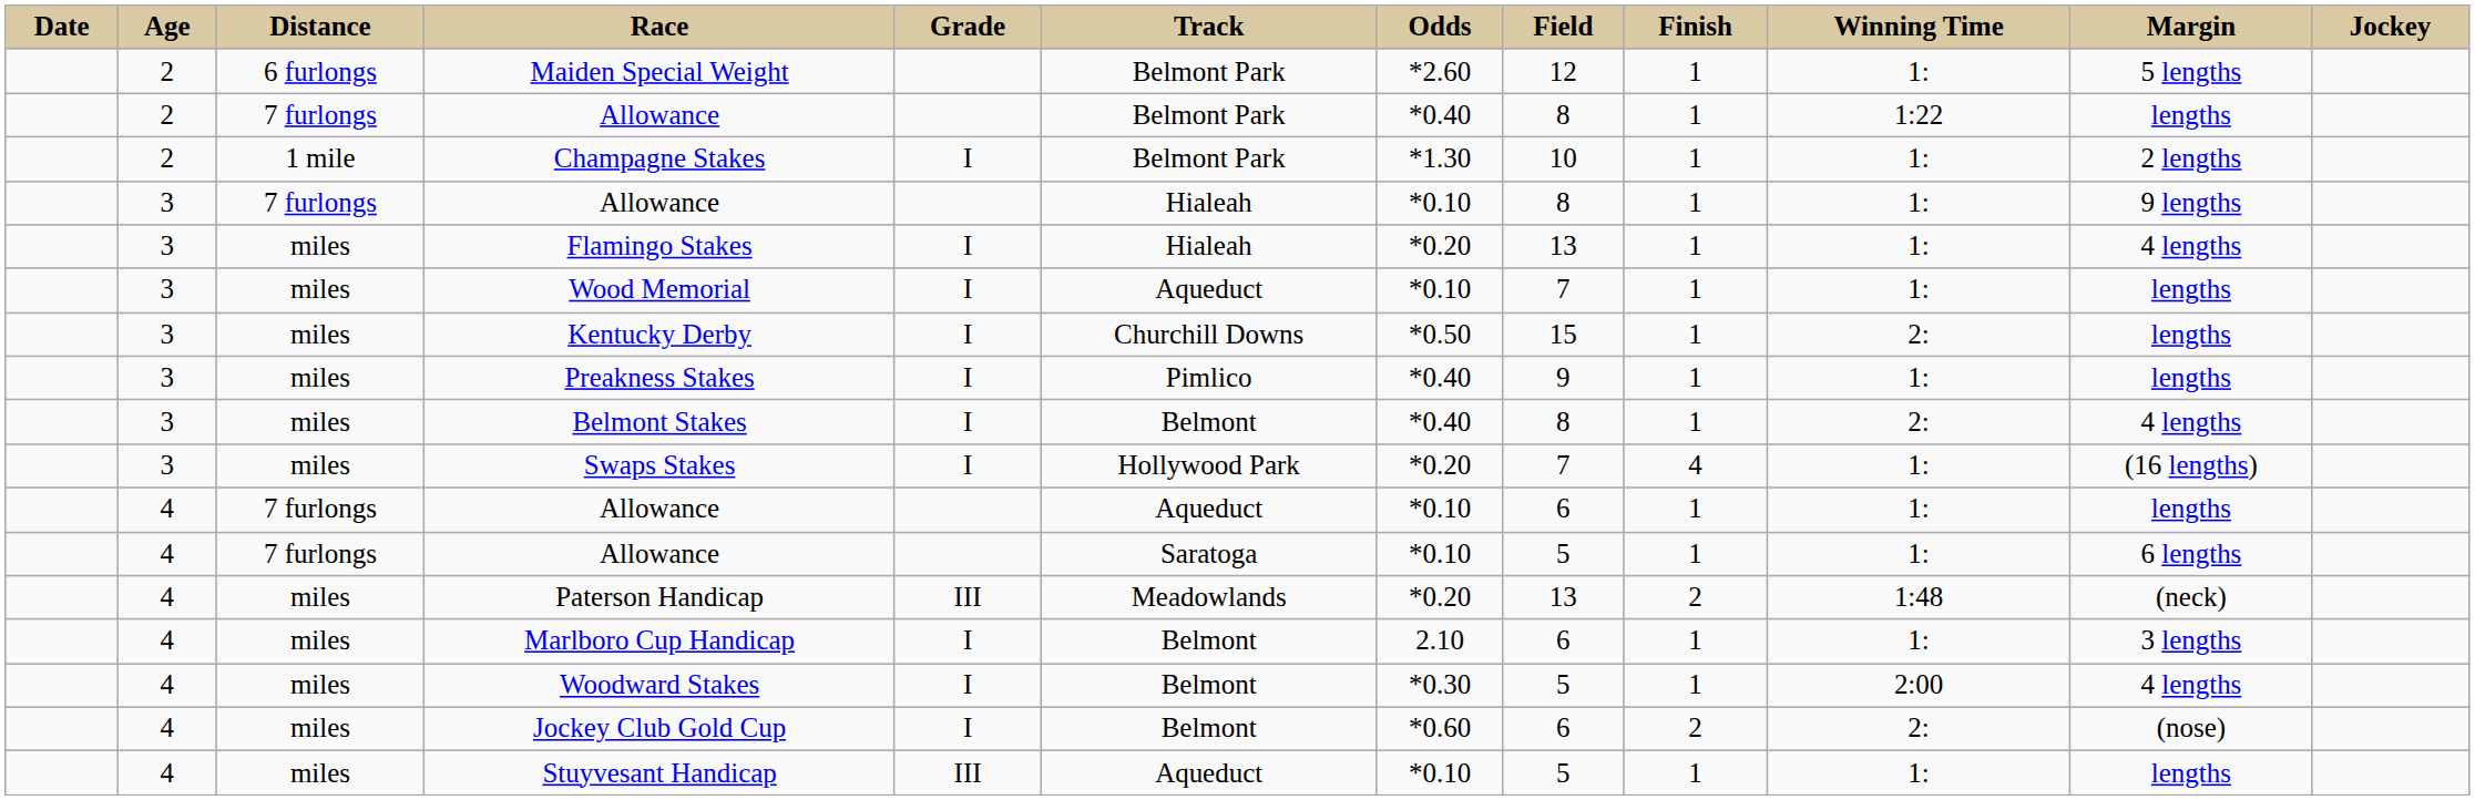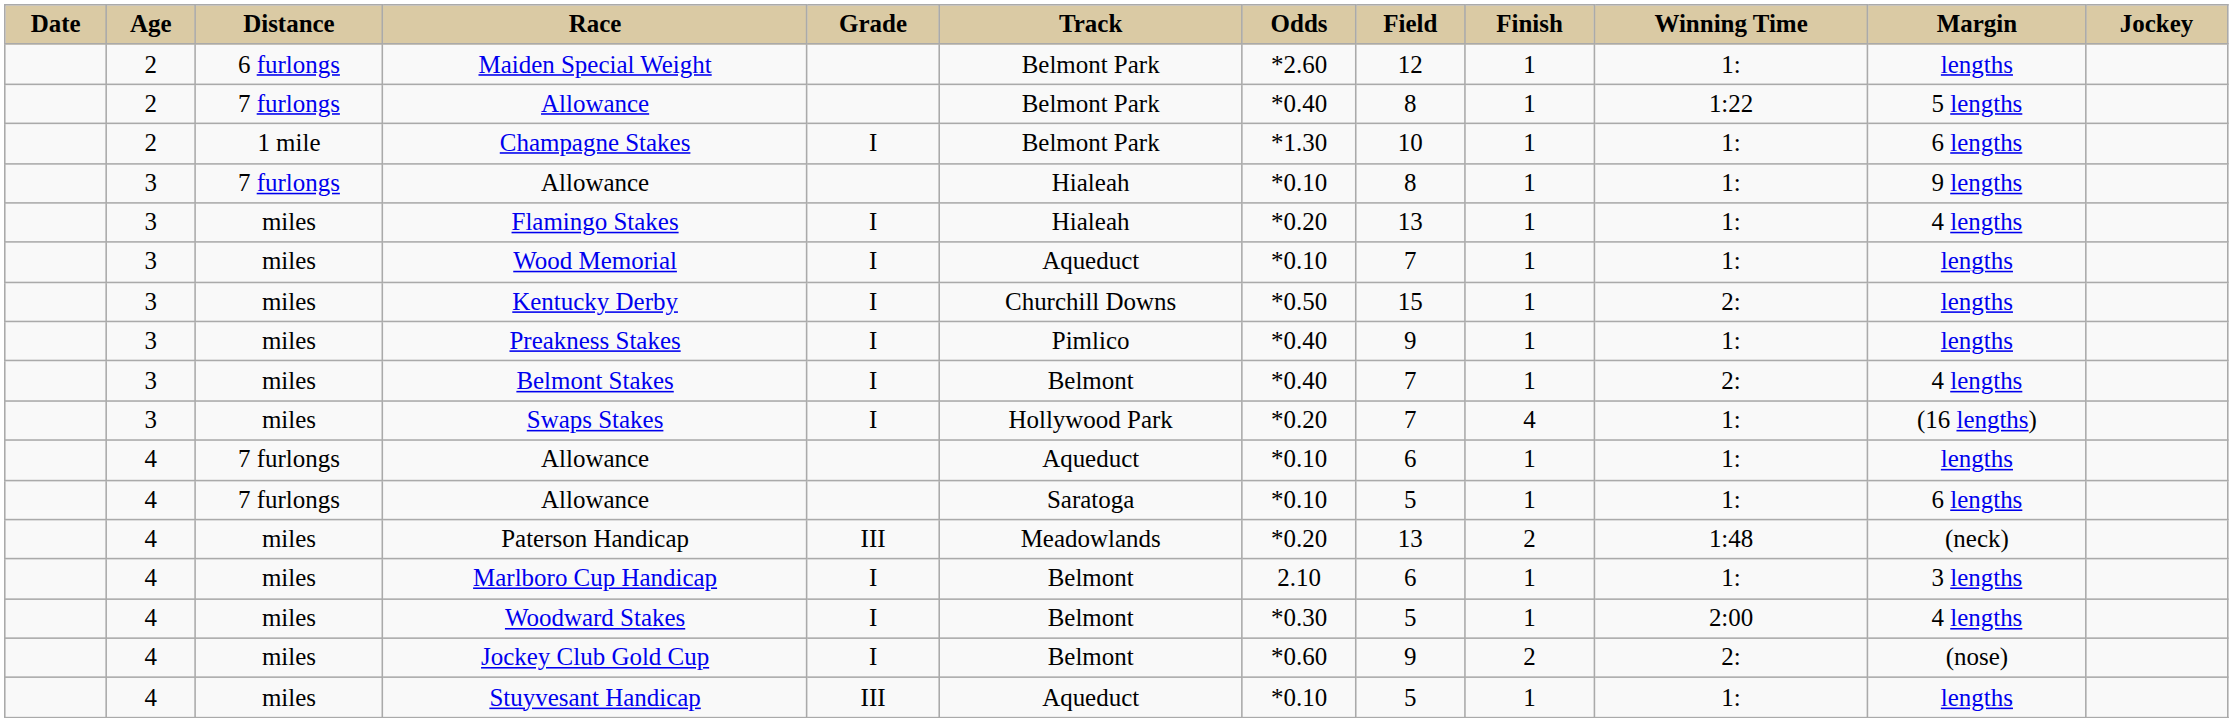 <table class = "wikitable sortable" style="text-align:center; width:90%">
 <tr>
 <th scope="col" style="background:#dacaa4;">Date</th>
 <th scope="col" style="background:#dacaa4">Age</th>
 <th scope="col" style="background:#dacaa4;">Distance</th>
 <th scope="col" style="background:#dacaa4;">Race</th>
 <th scope="col" style="background:#dacaa4;">Grade</th>
 <th scope="col" style="background:#dacaa4;">Track</th>
 <th scope="col" style="background:#dacaa4;">Odds</th>
 <th scope="col" style="background:#dacaa4;">Field</th>
 <th scope="col" style="background:#dacaa4;">Finish</th>
 <th scope="col" style="background:#dacaa4;">Winning Time</th>
 <th scope="col" style="background:#dacaa4;">Margin</th>
 <th scope="col" style="background:#dacaa4;">Jockey</th>
 </tr>
 <tr>
 <td></td>
 <td>2</td>
 <td> 6 <a href='#'>furlongs</a></td>
 <td><a href='#'>Maiden Special Weight</a></td>
 <td></td>
 <td>Belmont Park</td>
 <td>*2.60</td>
 <td>12</td>
 <td>1</td>
 <td>1:</td>
-<td> 5 <a href='#'>lengths</a></td>
+<td>  <a href='#'>lengths</a></td>
 <td></td>
 </tr>
 <tr>
 <td></td>
 <td>2</td>
 <td> 7 <a href='#'>furlongs</a></td>
 <td><a href='#'>Allowance</a></td>
 <td></td>
 <td>Belmont Park</td>
 <td>*0.40</td>
 <td>8</td>
 <td>1</td>
 <td>1:22</td>
-<td>  <a href='#'>lengths</a></td>
+<td> 5 <a href='#'>lengths</a></td>
 <td></td>
 </tr>
 <tr>
 <td></td>
 <td>2</td>
 <td> 1 mile</td>
 <td><a href='#'>Champagne Stakes</a></td>
 <td>I</td>
 <td>Belmont Park</td>
 <td>*1.30</td>
 <td>10</td>
 <td>1</td>
 <td>1:</td>
-<td> 2 <a href='#'>lengths</a></td>
+<td> 6 <a href='#'>lengths</a></td>
 <td></td>
 </tr>
 <tr>
 <td></td>
 <td>3</td>
 <td> 7 <a href='#'>furlongs</a></td>
 <td>Allowance</td>
 <td></td>
 <td>Hialeah</td>
 <td>*0.10</td>
 <td>8</td>
 <td>1</td>
 <td>1:</td>
 <td> 9 <a href='#'>lengths</a></td>
 <td></td>
 </tr>
 <tr>
 <td></td>
 <td>3</td>
 <td>  miles</td>
 <td><a href='#'>Flamingo Stakes</a></td>
 <td>I</td>
 <td>Hialeah</td>
 <td>*0.20</td>
 <td>13</td>
 <td>1</td>
 <td>1:</td>
 <td> 4 <a href='#'>lengths</a></td>
 <td></td>
 </tr>
 <tr>
 <td></td>
 <td>3</td>
 <td>  miles</td>
 <td><a href='#'>Wood Memorial</a></td>
 <td>I</td>
 <td>Aqueduct</td>
 <td>*0.10</td>
 <td>7</td>
 <td>1</td>
 <td>1:</td>
 <td>  <a href='#'>lengths</a></td>
 <td></td>
 </tr>
 <tr>
 <td></td>
 <td>3</td>
 <td>  miles</td>
 <td><a href='#'>Kentucky Derby</a></td>
 <td>I</td>
 <td>Churchill Downs</td>
 <td>*0.50</td>
 <td>15</td>
 <td>1</td>
 <td>2:</td>
 <td>  <a href='#'>lengths</a></td>
 <td></td>
 </tr>
 <tr>
 <td></td>
 <td>3</td>
 <td>  miles</td>
 <td><a href='#'>Preakness Stakes</a></td>
 <td>I</td>
 <td>Pimlico</td>
 <td>*0.40</td>
 <td>9</td>
 <td>1</td>
 <td>1:</td>
 <td>  <a href='#'>lengths</a></td>
 <td></td>
 </tr>
 <tr>
 <td></td>
 <td>3</td>
 <td>  miles</td>
 <td><a href='#'>Belmont Stakes</a></td>
 <td>I</td>
 <td>Belmont</td>
 <td>*0.40</td>
-<td>8</td>
+<td>7</td>
 <td>1</td>
 <td>2:</td>
 <td> 4 <a href='#'>lengths</a></td>
 <td></td>
 </tr>
 <tr>
 <td></td>
 <td>3</td>
 <td>  miles</td>
 <td><a href='#'>Swaps Stakes</a></td>
 <td>I</td>
 <td>Hollywood Park</td>
 <td>*0.20</td>
 <td>7</td>
 <td>4</td>
 <td>1:</td>
 <td> (16 <a href='#'>lengths</a>)</td>
 <td></td>
 </tr>
 <tr>
 <td></td>
 <td>4</td>
 <td> 7 furlongs</td>
 <td>Allowance</td>
 <td></td>
 <td>Aqueduct</td>
 <td>*0.10</td>
 <td>6</td>
 <td>1</td>
 <td>1:</td>
 <td>  <a href='#'>lengths</a></td>
 <td></td>
 </tr>
 <tr>
 <td></td>
 <td>4</td>
 <td> 7 furlongs</td>
 <td>Allowance</td>
 <td></td>
 <td>Saratoga</td>
 <td>*0.10</td>
 <td>5</td>
 <td>1</td>
 <td>1:</td>
 <td> 6 <a href='#'>lengths</a></td>
 <td></td>
 </tr>
 <tr>
 <td></td>
 <td>4</td>
 <td>  miles</td>
 <td>Paterson Handicap</td>
 <td>III</td>
 <td>Meadowlands</td>
 <td>*0.20</td>
 <td>13</td>
 <td>2</td>
 <td>1:48</td>
 <td> (neck)</td>
 <td></td>
 </tr>
 <tr>
 <td></td>
 <td>4</td>
 <td>  miles</td>
 <td><a href='#'>Marlboro Cup Handicap</a></td>
 <td>I</td>
 <td>Belmont</td>
 <td>2.10</td>
 <td>6</td>
 <td>1</td>
 <td>1:</td>
 <td> 3 <a href='#'>lengths</a></td>
 <td></td>
 </tr>
 <tr>
 <td></td>
 <td>4</td>
 <td>  miles</td>
 <td><a href='#'>Woodward Stakes</a></td>
 <td>I</td>
 <td>Belmont</td>
 <td>*0.30</td>
 <td>5</td>
 <td>1</td>
 <td>2:00</td>
 <td> 4 <a href='#'>lengths</a></td>
 <td></td>
 </tr>
 <tr>
 <td></td>
 <td>4</td>
 <td>  miles</td>
 <td><a href='#'>Jockey Club Gold Cup</a></td>
 <td>I</td>
 <td>Belmont</td>
 <td>*0.60</td>
-<td>6</td>
+<td>9</td>
 <td>2</td>
 <td>2:</td>
 <td> (nose)</td>
 <td></td>
 </tr>
 <tr>
 <td></td>
 <td>4</td>
 <td>  miles</td>
 <td><a href='#'>Stuyvesant Handicap</a></td>
 <td>III</td>
 <td>Aqueduct</td>
 <td>*0.10</td>
 <td>5</td>
 <td>1</td>
 <td>1:</td>
 <td>  <a href='#'>lengths</a></td>
 <td></td>
 </tr>
 <tr>
 </tr>
 </table>
